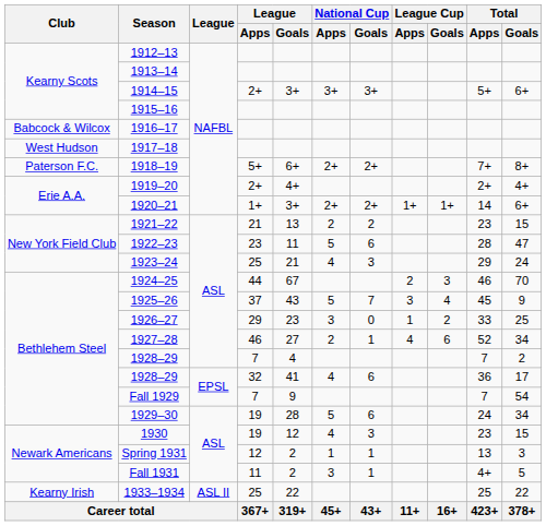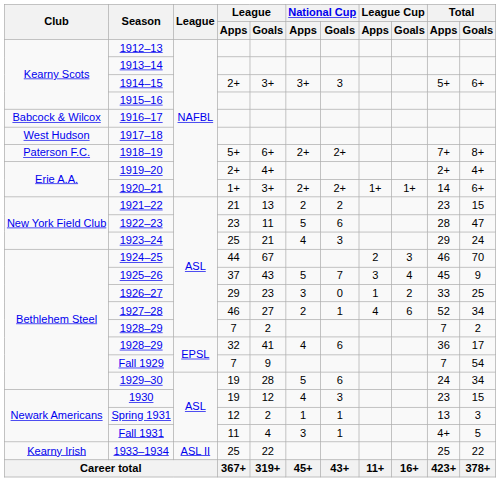 <table class="wikitable" style="text-align:center;">
 <tr>
 <th rowspan="2">Club</th>
 <th rowspan="2">Season</th>
 <th rowspan="2">League</th>
 <th colspan="2">League</th>
 <th colspan="2"><a href='#'>National Cup</a></th>
 <th colspan="2">League Cup</th>
 <th colspan="2">Total</th>
 </tr>
 <tr>
 <th>Apps</th>
 <th>Goals</th>
 <th>Apps</th>
 <th>Goals</th>
 <th>Apps</th>
 <th>Goals</th>
 <th>Apps</th>
 <th>Goals</th>
 </tr>
 <tr>
 <td rowspan="4"><a href='#'>Kearny Scots</a></td>
 <td><a href='#'>1912–13</a></td>
 <td rowspan="9"><a href='#'>NAFBL</a></td>
 <td></td>
 <td></td>
 <td></td>
 <td></td>
 <td></td>
 <td></td>
 <td></td>
 <td></td>
 </tr>
 <tr>
 <td><a href='#'>1913–14</a></td>
 <td></td>
 <td></td>
 <td></td>
 <td></td>
 <td></td>
 <td></td>
 <td></td>
 <td></td>
 </tr>
 <tr>
 <td><a href='#'>1914–15</a></td>
 <td>2+</td>
 <td>3+</td>
 <td>3+</td>
-<td>3+</td>
+<td>3</td>
 <td></td>
 <td></td>
 <td>5+</td>
 <td>6+</td>
 </tr>
 <tr>
 <td><a href='#'>1915–16</a></td>
 <td></td>
 <td></td>
 <td></td>
 <td></td>
 <td></td>
 <td></td>
 <td></td>
 <td></td>
 </tr>
 <tr>
 <td><a href='#'>Babcock & Wilcox</a></td>
 <td><a href='#'>1916–17</a></td>
 <td></td>
 <td></td>
 <td></td>
 <td></td>
 <td></td>
 <td></td>
 <td></td>
 <td></td>
 </tr>
 <tr>
 <td><a href='#'>West Hudson</a></td>
 <td><a href='#'>1917–18</a></td>
 <td></td>
 <td></td>
 <td></td>
 <td></td>
 <td></td>
 <td></td>
 <td></td>
 <td></td>
 </tr>
 <tr>
 <td><a href='#'>Paterson F.C.</a></td>
 <td><a href='#'>1918–19</a></td>
 <td>5+</td>
 <td>6+</td>
 <td>2+</td>
 <td>2+</td>
 <td></td>
 <td></td>
 <td>7+</td>
 <td>8+</td>
 </tr>
 <tr>
 <td rowspan="2"><a href='#'>Erie A.A.</a></td>
 <td><a href='#'>1919–20</a></td>
 <td>2+</td>
 <td>4+</td>
 <td></td>
 <td></td>
 <td></td>
 <td></td>
 <td>2+</td>
 <td>4+</td>
 </tr>
 <tr>
 <td><a href='#'>1920–21</a></td>
 <td>1+</td>
 <td>3+</td>
 <td>2+</td>
 <td>2+</td>
 <td>1+</td>
 <td>1+</td>
 <td>14</td>
 <td>6+</td>
 </tr>
 <tr>
 <td rowspan="3"><a href='#'>New York Field Club</a></td>
 <td><a href='#'>1921–22</a></td>
 <td rowspan="8"><a href='#'>ASL</a></td>
 <td>21</td>
 <td>13</td>
 <td>2</td>
 <td>2</td>
 <td></td>
 <td></td>
 <td>23</td>
 <td>15</td>
 </tr>
 <tr>
 <td><a href='#'>1922–23</a></td>
 <td>23</td>
 <td>11</td>
 <td>5</td>
 <td>6</td>
 <td></td>
 <td></td>
 <td>28</td>
 <td>47</td>
 </tr>
 <tr>
 <td><a href='#'>1923–24</a></td>
 <td>25</td>
 <td>21</td>
 <td>4</td>
 <td>3</td>
 <td></td>
 <td></td>
 <td>29</td>
 <td>24</td>
 </tr>
 <tr>
 <td rowspan="8"><a href='#'>Bethlehem Steel</a></td>
 <td><a href='#'>1924–25</a></td>
 <td>44</td>
 <td>67</td>
 <td></td>
 <td></td>
 <td>2</td>
 <td>3</td>
 <td>46</td>
 <td>70</td>
 </tr>
 <tr>
 <td><a href='#'>1925–26</a></td>
 <td>37</td>
 <td>43</td>
 <td>5</td>
 <td>7</td>
 <td>3</td>
 <td>4</td>
 <td>45</td>
 <td>9</td>
 </tr>
 <tr>
 <td><a href='#'>1926–27</a></td>
 <td>29</td>
 <td>23</td>
 <td>3</td>
 <td>0</td>
 <td>1</td>
 <td>2</td>
 <td>33</td>
 <td>25</td>
 </tr>
 <tr>
 <td><a href='#'>1927–28</a></td>
 <td>46</td>
 <td>27</td>
 <td>2</td>
 <td>1</td>
 <td>4</td>
 <td>6</td>
 <td>52</td>
 <td>34</td>
 </tr>
 <tr>
 <td><a href='#'>1928–29</a></td>
 <td>7</td>
-<td>4</td>
+<td>2</td>
 <td></td>
 <td></td>
 <td></td>
 <td></td>
 <td>7</td>
 <td>2</td>
 </tr>
 <tr>
 <td><a href='#'>1928–29</a></td>
 <td rowspan="2"><a href='#'>EPSL</a></td>
 <td>32</td>
 <td>41</td>
 <td>4</td>
 <td>6</td>
 <td></td>
 <td></td>
 <td>36</td>
 <td>17</td>
 </tr>
 <tr>
 <td><a href='#'>Fall 1929</a></td>
 <td>7</td>
 <td>9</td>
 <td></td>
 <td></td>
 <td></td>
 <td></td>
 <td>7</td>
 <td>54</td>
 </tr>
 <tr>
 <td><a href='#'>1929–30</a></td>
 <td rowspan="4"><a href='#'>ASL</a></td>
 <td>19</td>
 <td>28</td>
 <td>5</td>
 <td>6</td>
 <td></td>
 <td></td>
 <td>24</td>
 <td>34</td>
 </tr>
 <tr>
 <td rowspan="3"><a href='#'>Newark Americans</a></td>
 <td><a href='#'>1930</a></td>
 <td>19</td>
 <td>12</td>
 <td>4</td>
 <td>3</td>
 <td></td>
 <td></td>
 <td>23</td>
 <td>15</td>
 </tr>
 <tr>
 <td><a href='#'>Spring 1931</a></td>
 <td>12</td>
 <td>2</td>
 <td>1</td>
 <td>1</td>
 <td></td>
 <td></td>
 <td>13</td>
 <td>3</td>
 </tr>
 <tr>
 <td><a href='#'>Fall 1931</a></td>
 <td>11</td>
-<td>2</td>
+<td>4</td>
 <td>3</td>
 <td>1</td>
 <td></td>
 <td></td>
 <td>4+</td>
 <td>5</td>
 </tr>
 <tr>
 <td><a href='#'>Kearny Irish</a></td>
 <td><a href='#'>1933–1934</a></td>
 <td><a href='#'>ASL II</a></td>
 <td>25</td>
 <td>22</td>
 <td></td>
 <td></td>
 <td></td>
 <td></td>
 <td>25</td>
 <td>22</td>
 </tr>
 <tr>
 <th colspan="3">Career total</th>
 <th>367+</th>
 <th>319+</th>
 <th>45+</th>
 <th>43+</th>
 <th>11+</th>
 <th>16+</th>
 <th>423+</th>
 <th>378+</th>
 </tr>
 </table>
